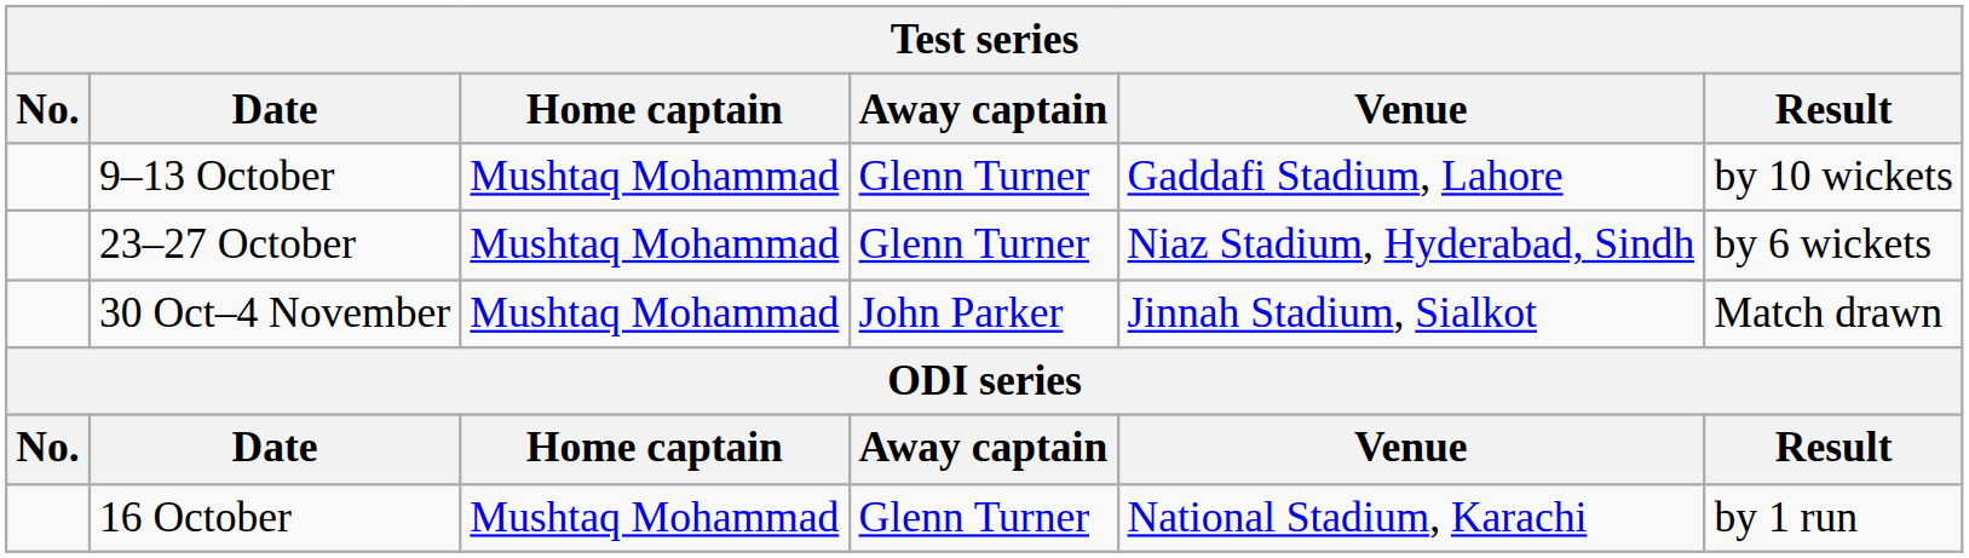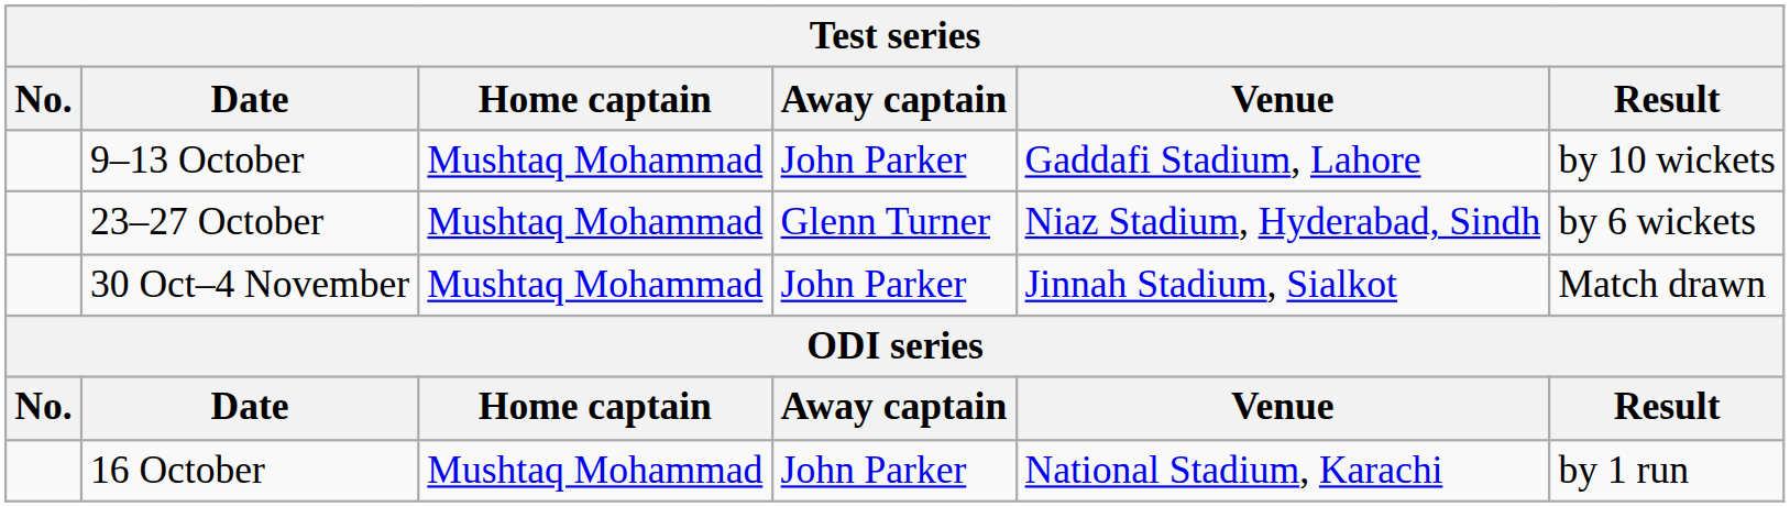 <table class="wikitable">
 <tr>
 <th colspan="9">Test series</th>
 </tr>
 <tr>
 <th>No.</th>
 <th>Date</th>
 <th>Home captain</th>
 <th>Away captain</th>
 <th>Venue</th>
 <th>Result</th>
 </tr>
 <tr>
 <td></td>
 <td>9–13 October</td>
 <td><a href='#'>Mushtaq Mohammad</a></td>
-<td><a href='#'>Glenn Turner</a></td>
+<td><a href='#'>John Parker</a></td>
 <td><a href='#'>Gaddafi Stadium</a>, <a href='#'>Lahore</a></td>
 <td> by 10 wickets</td>
 </tr>
 <tr>
 <td></td>
 <td>23–27 October</td>
 <td><a href='#'>Mushtaq Mohammad</a></td>
 <td><a href='#'>Glenn Turner</a></td>
 <td><a href='#'>Niaz Stadium</a>, <a href='#'>Hyderabad, Sindh</a></td>
 <td> by 6 wickets</td>
 </tr>
 <tr>
 <td></td>
 <td>30 Oct–4 November</td>
 <td><a href='#'>Mushtaq Mohammad</a></td>
 <td><a href='#'>John Parker</a></td>
 <td><a href='#'>Jinnah Stadium</a>, <a href='#'>Sialkot</a></td>
 <td>Match drawn</td>
 </tr>
 <tr>
 <th colspan="9">ODI series</th>
 </tr>
 <tr>
 <th>No.</th>
 <th>Date</th>
 <th>Home captain</th>
 <th>Away captain</th>
 <th>Venue</th>
 <th>Result</th>
 </tr>
 <tr>
 <td></td>
 <td>16 October</td>
 <td><a href='#'>Mushtaq Mohammad</a></td>
-<td><a href='#'>Glenn Turner</a></td>
+<td><a href='#'>John Parker</a></td>
 <td><a href='#'>National Stadium</a>, <a href='#'>Karachi</a></td>
 <td> by 1 run</td>
 </tr>
 </table>
